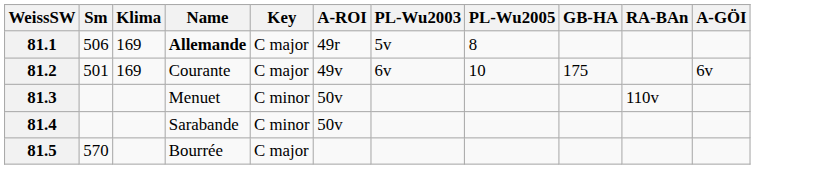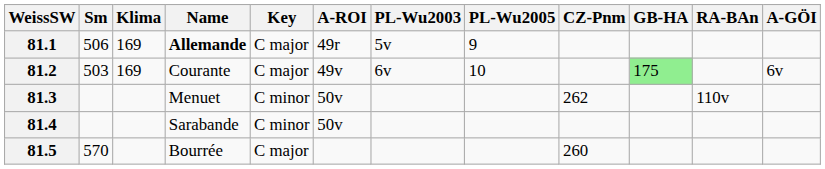 <table border="1" class="wikitable sortable">
 <tr>
 <th data-sort-type="number">WeissSW</th>
 <th>Sm</th>
 <th>Klima</th>
 <th class="unsortable">Name</th>
 <th class="unsortable">Key</th>
 <th>A-ROI</th>
 <th>PL-Wu2003</th>
 <th>PL-Wu2005</th>
+<th>CZ-Pnm</th>
 <th>GB-HA</th>
 <th>RA-BAn</th>
 <th>A-GÖI</th>
 </tr>
 <tr>
 <th data-sort-value="1">81.1</th>
 <td>506</td>
 <td>169</td>
 <td><strong>Allemande</strong></td>
 <td>C major</td>
 <td>49r</td>
 <td>5v</td>
-<td>8</td>
+<td>9</td>
+<td></td>
 <td></td>
 <td></td>
 <td></td>
 </tr>
 <tr>
 <th data-sort-value="2">81.2</th>
-<td>501</td>
+<td>503</td>
 <td>169</td>
 <td>Courante</td>
 <td>C major</td>
 <td>49v</td>
 <td>6v</td>
 <td>10</td>
-<td>175</td>
+<td></td>
+<td style="background: lightgreen;">175</td>
 <td></td>
 <td>6v</td>
 </tr>
 <tr>
 <th data-sort-value="3">81.3</th>
 <td></td>
 <td></td>
 <td>Menuet</td>
 <td>C minor</td>
 <td>50v</td>
 <td></td>
 <td></td>
+<td>262</td>
 <td></td>
 <td>110v</td>
 <td></td>
 </tr>
 <tr>
 <th data-sort-value="4">81.4</th>
 <td></td>
 <td></td>
 <td>Sarabande</td>
 <td>C minor</td>
 <td>50v</td>
 <td></td>
 <td></td>
 <td></td>
 <td></td>
 <td></td>
+<td></td>
 </tr>
 <tr>
 <th data-sort-value="5">81.5</th>
 <td>570</td>
 <td></td>
 <td>Bourrée</td>
 <td>C major</td>
 <td></td>
 <td></td>
 <td></td>
+<td>260</td>
 <td></td>
 <td></td>
 <td></td>
 </tr>
 </table>
